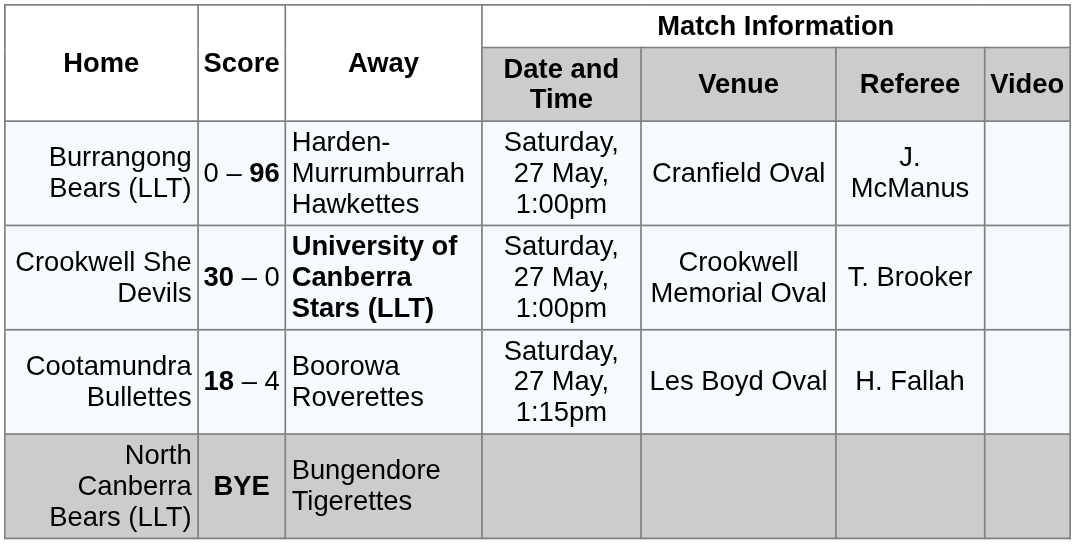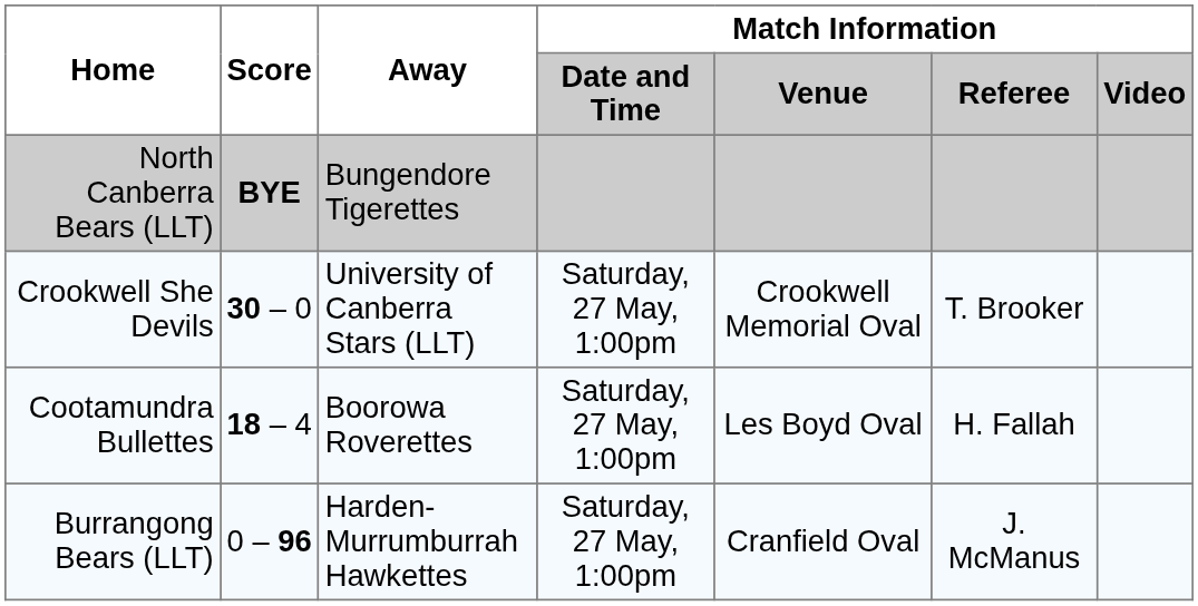 <table border="1" cellpadding="3" cellspacing="0" width="100%" style="border-collapse:collapse;  text-align:center;">
 <tr>
 <th rowspan="2" width="19%">Home</th>
 <th rowspan="2" width="8%">Score</th>
 <th rowspan="2" width="19%">Away</th>
 <th colspan="4">Match Information</th>
 </tr>
 <tr style="background:#CCCCCC">
 <th width="17%">Date and Time</th>
 <th width="22%">Venue</th>
 <th width="50%">Referee</th>
 <th>Video</th>
 </tr>
+<tr style="text-align:center; background:#CCCCCC;">
+<td align="right">North Canberra Bears (LLT) </td>
+<td><strong>BYE</strong></td>
+<td align="left"> Bungendore Tigerettes</td>
+<td></td>
+<td></td>
+<td></td>
+<td></td>
+</tr>
+<tr style="text-align:center; background:#f5faff;">
+<td align="right">Crookwell She Devils </td>
+<td><strong>30</strong> – 0</td>
+<td align="left"> University of Canberra Stars (LLT)</td>
+<td>Saturday, 27 May, 1:00pm</td>
+<td>Crookwell Memorial Oval</td>
+<td>T. Brooker</td>
+<td></td>
+</tr>
+<tr style="text-align:center; background:#f5faff;">
+<td align="right">Cootamundra Bullettes </td>
+<td><strong>18</strong> – 4</td>
+<td align="left"> Boorowa Roverettes</td>
+<td>Saturday, 27 May, 1:00pm</td>
+<td>Les Boyd Oval</td>
+<td>H. Fallah</td>
+<td></td>
+</tr>
 <tr style="text-align:center; background:#f5faff;">
 <td align="right">Burrangong Bears (LLT) </td>
 <td>0 – <strong>96</strong></td>
 <td align="left"> Harden-Murrumburrah Hawkettes</td>
 <td>Saturday, 27 May, 1:00pm</td>
 <td>Cranfield Oval</td>
 <td>J. McManus</td>
 <td></td>
 </tr>
-<tr style="text-align:center; background:#f5faff;">
-<td align="right">Crookwell She Devils </td>
-<td><strong>30</strong> – 0</td>
-<td align="left"><strong> University of Canberra Stars (LLT)</strong></td>
-<td>Saturday, 27 May, 1:00pm</td>
-<td>Crookwell Memorial Oval</td>
-<td>T. Brooker</td>
-<td></td>
-</tr>
-<tr style="text-align:center; background:#f5faff;">
-<td align="right">Cootamundra Bullettes </td>
-<td><strong>18</strong> – 4</td>
-<td align="left"> Boorowa Roverettes</td>
-<td>Saturday, 27 May, 1:15pm</td>
-<td>Les Boyd Oval</td>
-<td>H. Fallah</td>
-<td></td>
-</tr>
-<tr style="text-align:center; background:#CCCCCC;">
-<td align="right">North Canberra Bears (LLT) </td>
-<td><strong>BYE</strong></td>
-<td align="left"> Bungendore Tigerettes</td>
-<td></td>
-<td></td>
-<td></td>
-<td></td>
-</tr>
 </table>
